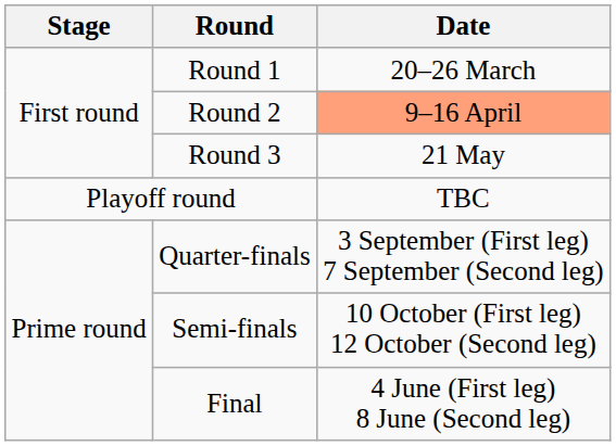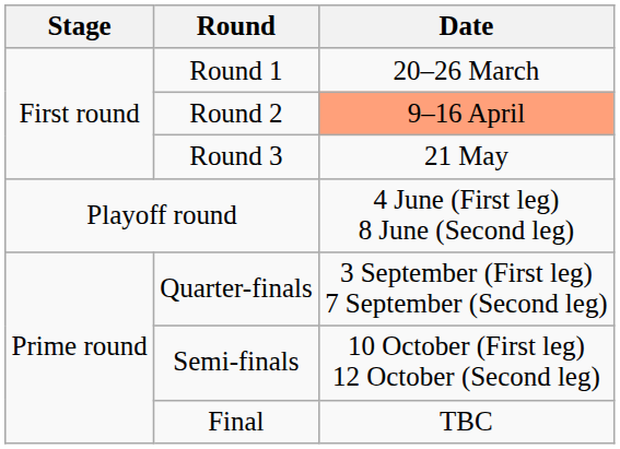 <table class="wikitable" style="text-align:center;">
 <tr>
 <th>Stage</th>
 <th>Round</th>
 <th>Date</th>
 </tr>
 <tr>
 <td rowspan="3">First round</td>
 <td>Round 1</td>
 <td>20–26 March</td>
 </tr>
 <tr>
 <td>Round 2</td>
 <td style="background: lightsalmon;">9–16 April</td>
 </tr>
 <tr>
 <td>Round 3</td>
 <td>21 May</td>
 </tr>
 <tr>
 <td colspan="2">Playoff round</td>
-<td>TBC</td>
+<td>4 June (First leg)<br>8 June (Second leg)</td>
 </tr>
 <tr>
 <td rowspan="3">Prime round</td>
 <td>Quarter-finals</td>
 <td>3 September (First leg)<br>7 September (Second leg)</td>
 </tr>
 <tr>
 <td>Semi-finals</td>
 <td>10 October (First leg)<br>12 October (Second leg)</td>
 </tr>
 <tr>
 <td>Final</td>
-<td>4 June (First leg)<br>8 June (Second leg)</td>
+<td>TBC</td>
 </tr>
 </table>
